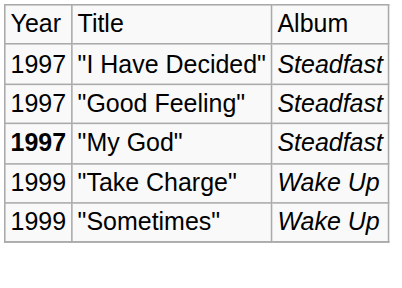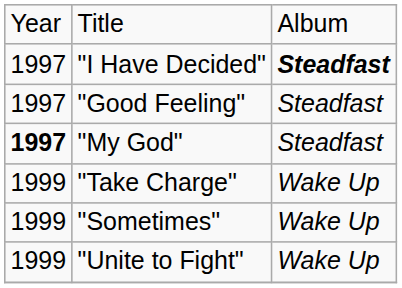 <table class="wikitable" style="margin:">
 <tr>
 <td>Year</td>
 <td>Title</td>
 <td>Album</td>
 </tr>
 <tr>
 <td>1997</td>
 <td>"I Have Decided"</td>
-<td><em>Steadfast</em></td>
+<td><strong><em>Steadfast</em></strong></td>
 </tr>
 <tr>
 <td>1997</td>
 <td>"Good Feeling"</td>
 <td><em>Steadfast</em></td>
 </tr>
 <tr>
 <td><strong>1997</strong></td>
 <td>"My God"</td>
 <td><em>Steadfast</em></td>
 </tr>
 <tr>
 <td>1999</td>
 <td>"Take Charge"</td>
 <td><em>Wake Up</em></td>
 </tr>
 <tr>
 <td>1999</td>
 <td>"Sometimes"</td>
 <td><em>Wake Up</em></td>
 </tr>
 <tr>
+<td>1999</td>
+<td>"Unite to Fight"</td>
+<td><em>Wake Up</em></td>
+</tr>
+<tr>
 </tr>
 </table>
